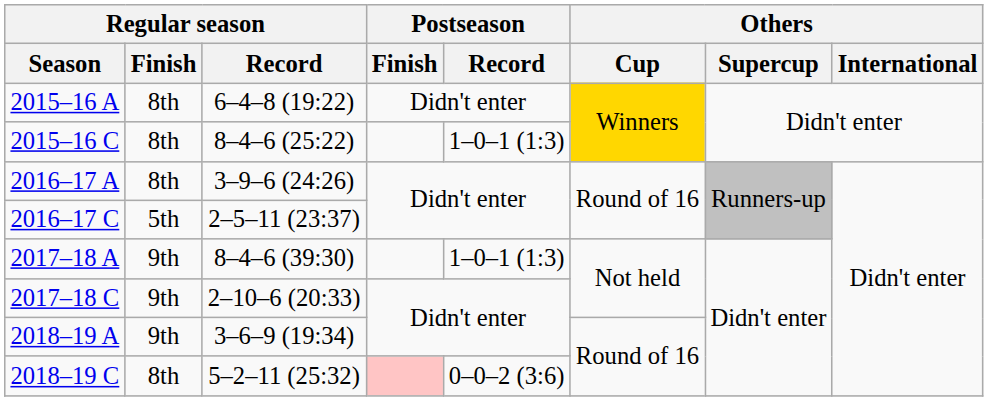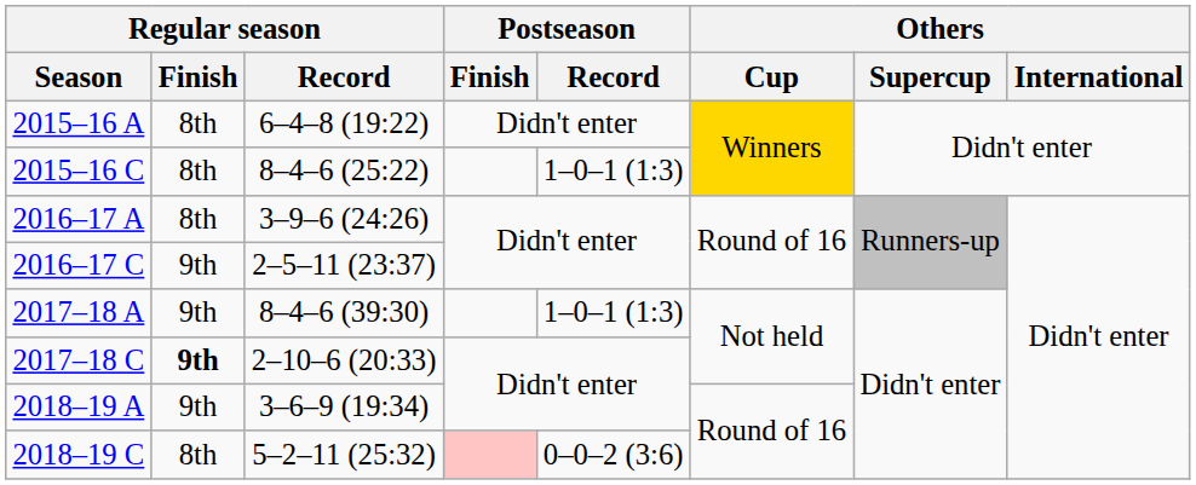 <table class="wikitable">
 <tr>
 <th colspan=3>Regular season</th>
 <th colspan=2>Postseason</th>
 <th colspan=3>Others</th>
 </tr>
 <tr>
 <th>Season</th>
 <th>Finish</th>
 <th>Record</th>
 <th>Finish</th>
 <th>Record</th>
 <th>Cup</th>
 <th>Supercup</th>
 <th>International</th>
 </tr>
 <tr align=center>
 <td><a href='#'>2015–16 A</a></td>
 <td>8th</td>
 <td>6–4–8 (19:22)</td>
 <td colspan=2>Didn't enter</td>
 <td bgcolor=gold rowspan=2>Winners</td>
 <td colspan=2 rowspan=2>Didn't enter</td>
 </tr>
 <tr align=center>
 <td><a href='#'>2015–16 C</a></td>
 <td>8th</td>
 <td>8–4–6 (25:22)</td>
 <td></td>
 <td>1–0–1 (1:3)</td>
 </tr>
 <tr align=center>
 <td><a href='#'>2016–17 A</a></td>
 <td>8th</td>
 <td>3–9–6 (24:26)</td>
 <td colspan=2 rowspan=2>Didn't enter</td>
 <td rowspan=2>Round of 16</td>
 <td bgcolor=silver rowspan=2>Runners-up</td>
 <td rowspan=6>Didn't enter</td>
 </tr>
 <tr align=center>
 <td><a href='#'>2016–17 C</a></td>
-<td>5th</td>
+<td>9th</td>
 <td>2–5–11 (23:37)</td>
 </tr>
 <tr align=center>
 <td><a href='#'>2017–18 A</a></td>
 <td>9th</td>
 <td>8–4–6 (39:30)</td>
 <td></td>
 <td>1–0–1 (1:3)</td>
 <td rowspan=2>Not held</td>
 <td rowspan=4>Didn't enter</td>
 </tr>
 <tr align=center>
 <td><a href='#'>2017–18 C</a></td>
-<td>9th</td>
+<td><strong>9th</strong></td>
 <td>2–10–6 (20:33)</td>
 <td colspan=2 rowspan=2>Didn't enter</td>
 </tr>
 <tr align=center>
 <td><a href='#'>2018–19 A</a></td>
 <td>9th</td>
 <td>3–6–9 (19:34)</td>
 <td rowspan=2>Round of 16</td>
 </tr>
 <tr align=center>
 <td><a href='#'>2018–19 C</a></td>
 <td>8th</td>
 <td>5–2–11 (25:32)</td>
 <td bgcolor="FFC5C5"></td>
 <td>0–0–2 (3:6)</td>
 </tr>
 </table>
